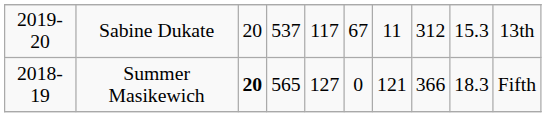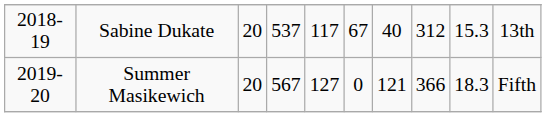 <table class="wikitable" width="70%">
 <tr align="center">
 </tr>
 <tr align="center" bgcolor="">
-<td>2019-20</td>
+<td>2018-19</td>
 <td>Sabine Dukate</td>
 <td>20</td>
 <td>537</td>
 <td>117</td>
 <td>67</td>
-<td>11</td>
+<td>40</td>
 <td>312</td>
 <td>15.3</td>
 <td>13th</td>
 </tr>
 <tr align="center" bgcolor="">
-<td>2018-19</td>
+<td>2019-20</td>
 <td>Summer Masikewich</td>
-<td><strong>20</strong></td>
-<td>565</td>
+<td>20</td>
+<td>567</td>
 <td>127</td>
 <td>0</td>
 <td>121</td>
 <td>366</td>
 <td>18.3</td>
 <td>Fifth</td>
 </tr>
 <tr align="center" bgcolor="">
 </tr>
 </table>
